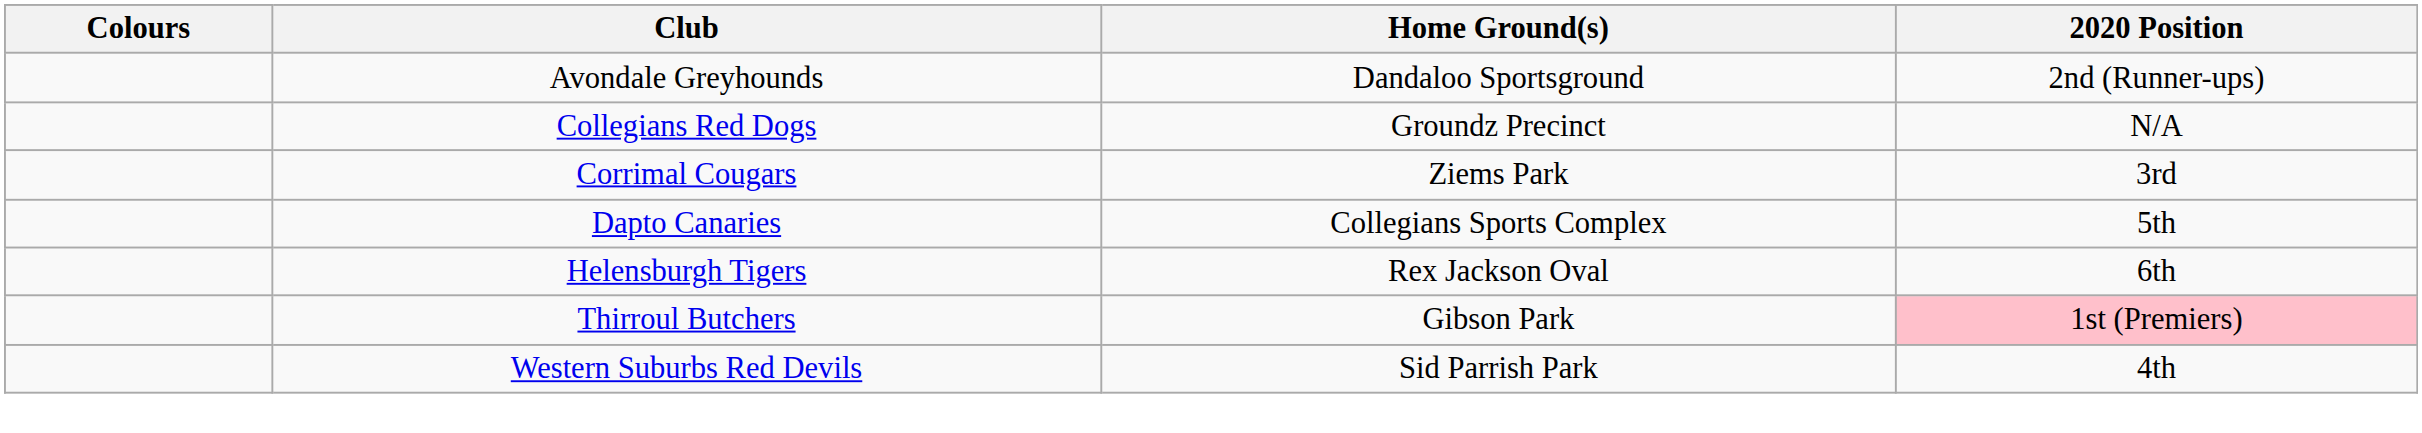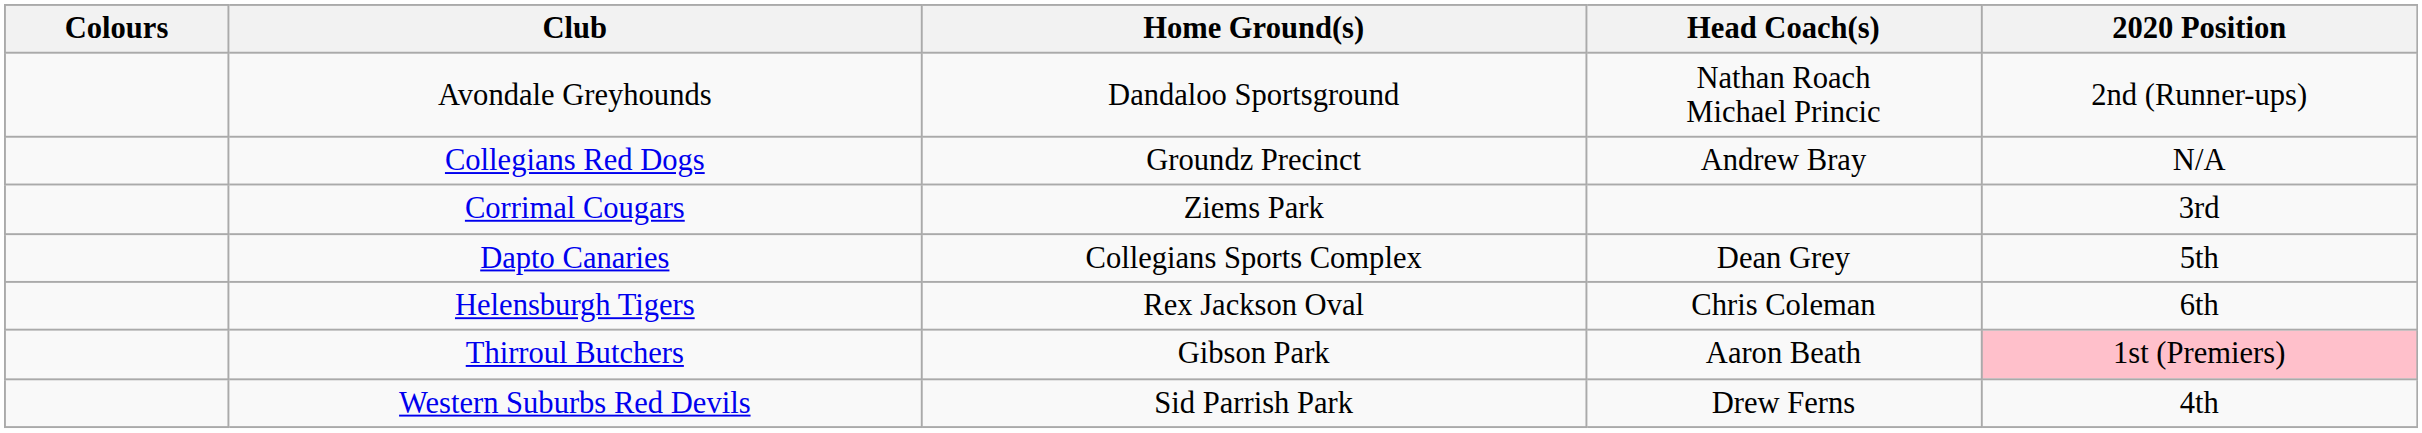 <table class="wikitable" style="width:100%; text-align:center;">
 <tr>
 <th>Colours</th>
 <th>Club</th>
 <th>Home Ground(s)</th>
+<th>Head Coach(s)</th>
 <th>2020 Position</th>
 </tr>
 <tr>
 <td></td>
 <td>Avondale Greyhounds</td>
 <td>Dandaloo Sportsground</td>
+<td>Nathan Roach<br>Michael Princic</td>
 <td>2nd (Runner-ups)</td>
 </tr>
 <tr>
 <td></td>
 <td><a href='#'>Collegians Red Dogs</a></td>
 <td>Groundz Precinct</td>
+<td>Andrew Bray</td>
 <td>N/A</td>
 </tr>
 <tr>
 <td></td>
 <td><a href='#'>Corrimal Cougars</a></td>
 <td>Ziems Park</td>
+<td></td>
 <td>3rd</td>
 </tr>
 <tr>
 <td></td>
 <td><a href='#'>Dapto Canaries</a></td>
 <td>Collegians Sports Complex</td>
+<td>Dean Grey</td>
 <td>5th</td>
 </tr>
 <tr>
 <td></td>
 <td><a href='#'>Helensburgh Tigers</a></td>
 <td>Rex Jackson Oval</td>
+<td>Chris Coleman</td>
 <td>6th</td>
 </tr>
 <tr>
 <td></td>
 <td><a href='#'>Thirroul Butchers</a></td>
 <td>Gibson Park</td>
+<td>Aaron Beath</td>
 <td style="background: pink;">1st (Premiers)</td>
 </tr>
 <tr>
 <td></td>
 <td><a href='#'>Western Suburbs Red Devils</a></td>
 <td>Sid Parrish Park</td>
+<td>Drew Ferns</td>
 <td>4th</td>
 </tr>
 </table>
